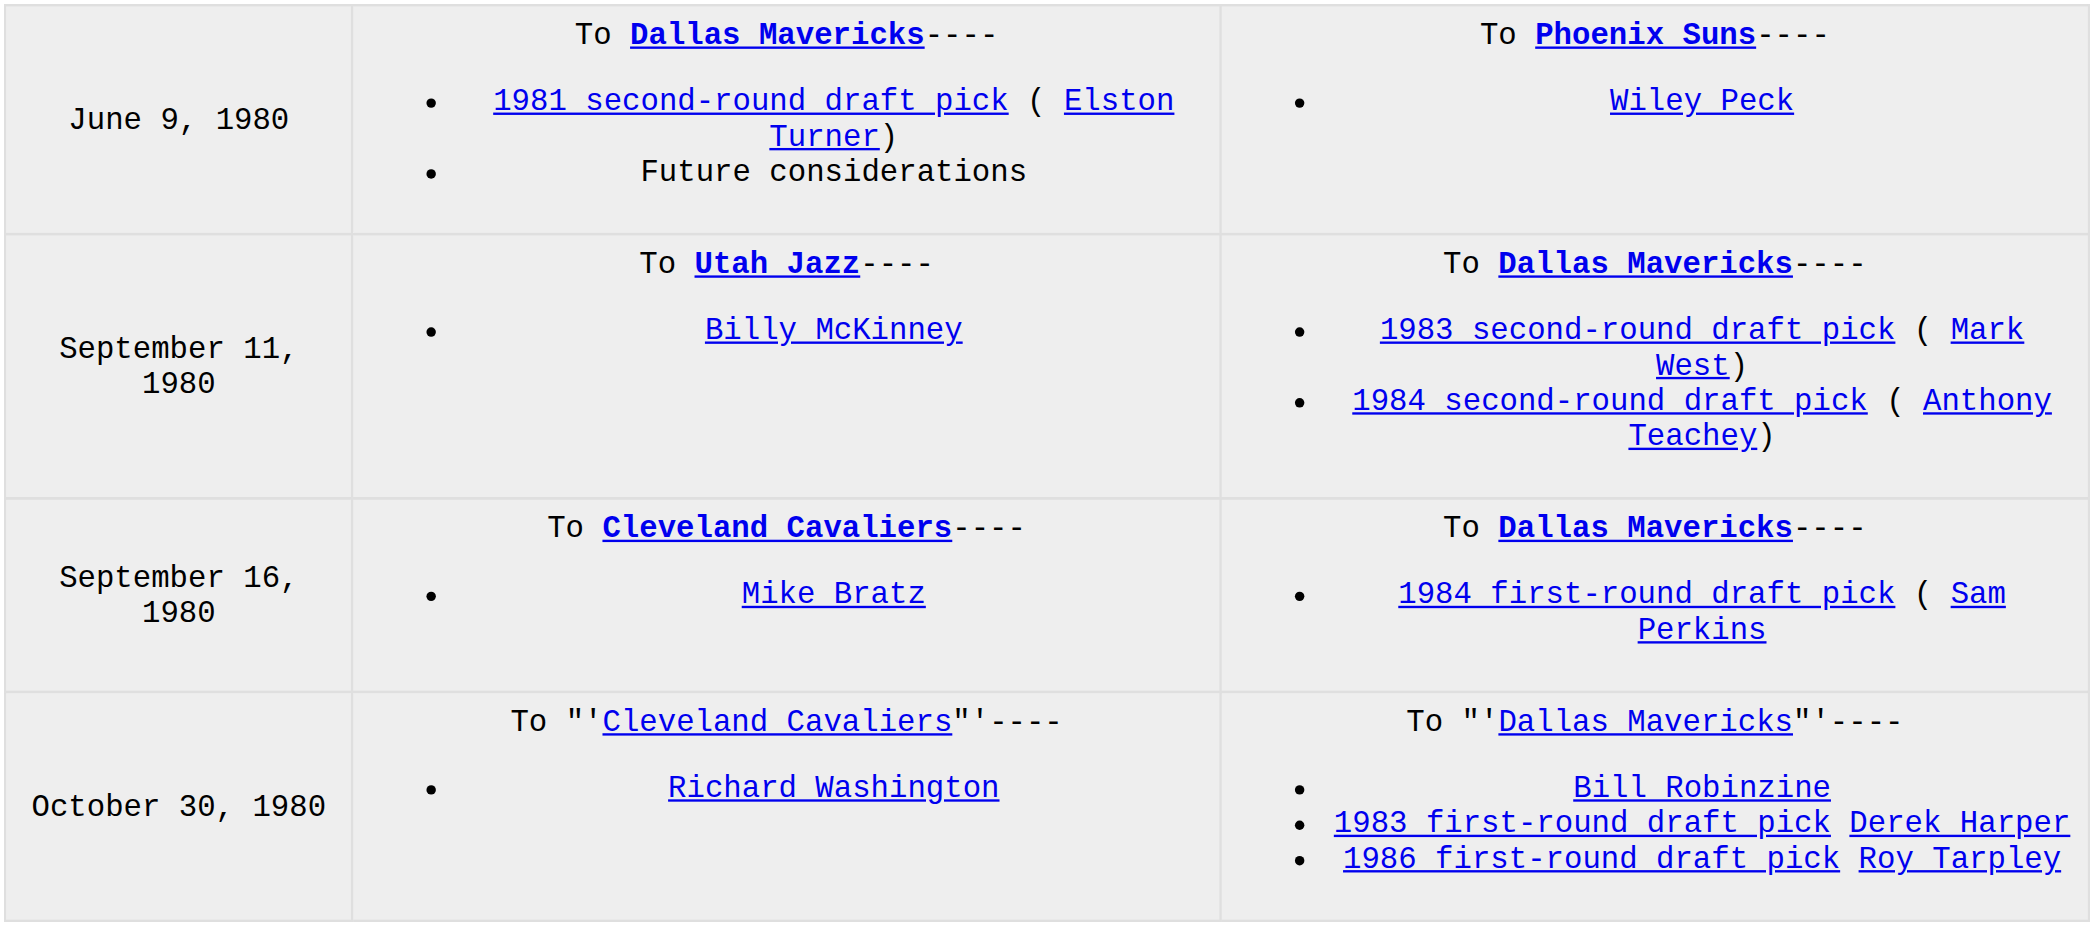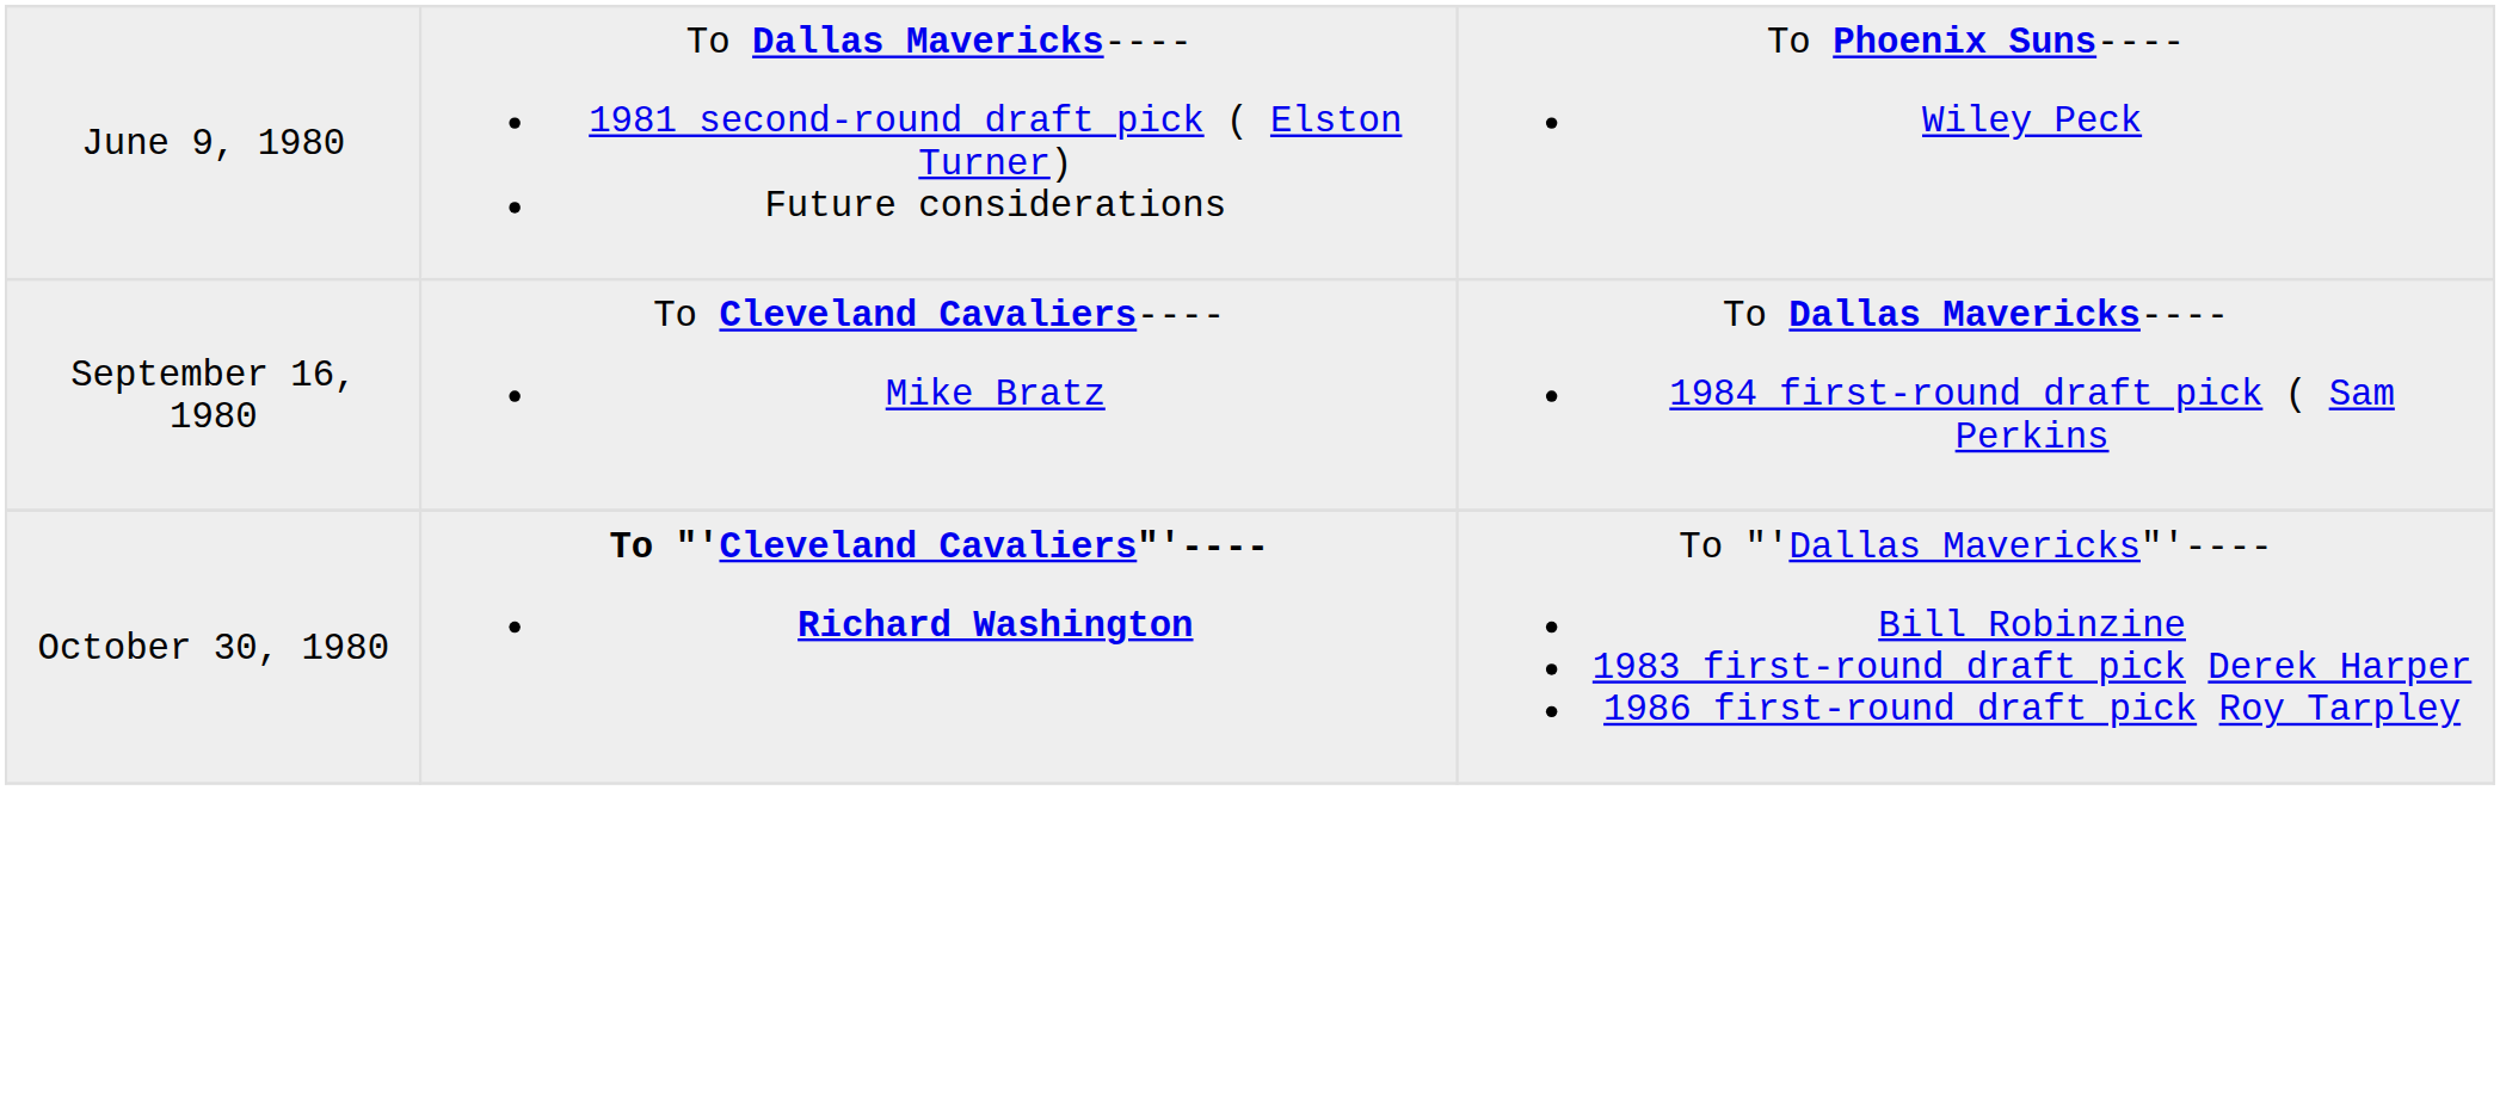 <table border=1 style="border-collapse:collapse; text-align: center; width: 100%" bordercolor="#DFDFDF"  cellpadding="5">
 <tr>
 </tr>
 <tr bgcolor="eeeeee">
 <td style="width:12%">June 9, 1980</td>
 <td style="width:30%" valign="top">To <strong><a href='#'>Dallas Mavericks</a></strong>----<br><ul><li><a href='#'>1981 second-round draft pick</a> ( <a href='#'>Elston Turner</a>)</li><li>Future considerations</li></ul></td>
 <td style="width:30%" valign="top">To <strong><a href='#'>Phoenix Suns</a></strong>----<br><ul><li> <a href='#'>Wiley Peck</a></li></ul></td>
 </tr>
 <tr>
-</tr>
-<tr bgcolor="eeeeee">
-<td style="width:12%">September 11, 1980</td>
-<td style="width:30%" valign="top">To <strong><a href='#'>Utah Jazz</a></strong>----<br><ul><li> <a href='#'>Billy McKinney</a></li></ul></td>
-<td style="width:30%" valign="top">To <strong><a href='#'>Dallas Mavericks</a></strong>----<br><ul><li><a href='#'>1983 second-round draft pick</a> ( <a href='#'>Mark West</a>)</li><li><a href='#'>1984 second-round draft pick</a> ( <a href='#'>Anthony Teachey</a>)</li></ul></td>
 </tr>
 <tr>
 </tr>
 <tr bgcolor="eeeeee">
 <td style="width:12%">September 16, 1980</td>
 <td style="width:30%" valign="top">To <strong><a href='#'>Cleveland Cavaliers</a></strong>----<br><ul><li> <a href='#'>Mike Bratz</a></li></ul></td>
 <td style="width:30%" valign="top">To <strong><a href='#'>Dallas Mavericks</a></strong>----<br><ul><li><a href='#'>1984 first-round draft pick</a> ( <a href='#'>Sam Perkins</a></li></ul></td>
 </tr>
 <tr>
 </tr>
 <tr bgcolor="eeeeee">
 <td style="width:12%">October 30, 1980</td>
-<td style="width:30%" valign="top">To "'<a href='#'>Cleveland Cavaliers</a>"'----<br><ul><li> <a href='#'>Richard Washington</a></li></ul></td>
+<td style="width:30%" valign="top"><strong>To "'<a href='#'>Cleveland Cavaliers</a>"'----<br><ul><li> <a href='#'>Richard Washington</a></li></ul></strong></td>
 <td style="width:30%" valign="top">To "'<a href='#'>Dallas Mavericks</a>"'----<br><ul><li> <a href='#'>Bill Robinzine</a></li><li><a href='#'>1983 first-round draft pick</a>  <a href='#'>Derek Harper</a></li><li><a href='#'>1986 first-round draft pick</a>  <a href='#'>Roy Tarpley</a></li></ul></td>
 </tr>
 </table>
